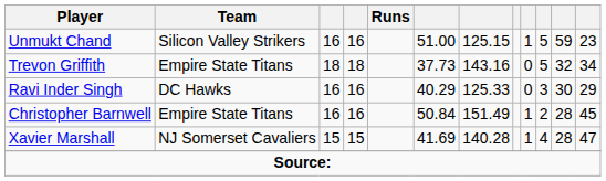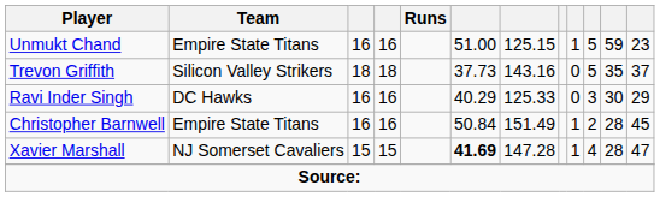 <table class="wikitable sortable"  style="text-align: center;">
 <tr>
 <th class="unsortable">Player</th>
 <th>Team</th>
 <th></th>
 <th></th>
 <th>Runs</th>
 <th></th>
 <th></th>
 <th></th>
 <th></th>
 <th></th>
 <th></th>
 <th></th>
 </tr>
 <tr>
 <td style="text-align:left"><a href='#'>Unmukt Chand</a></td>
-<td style="text-align:left">Silicon Valley Strikers</td>
+<td style="text-align:left">Empire State Titans</td>
 <td>16</td>
 <td>16</td>
 <td><strong></strong></td>
 <td>51.00</td>
 <td>125.15</td>
 <td></td>
 <td>1</td>
 <td>5</td>
 <td>59</td>
 <td>23</td>
 </tr>
 <tr>
 <td style="text-align:left"><a href='#'>Trevon Griffith</a></td>
-<td style="text-align:left">Empire State Titans</td>
+<td style="text-align:left">Silicon Valley Strikers</td>
 <td>18</td>
 <td>18</td>
 <td><strong></strong></td>
 <td>37.73</td>
 <td>143.16</td>
 <td></td>
 <td>0</td>
 <td>5</td>
-<td>32</td>
-<td>34</td>
+<td>35</td>
+<td>37</td>
 </tr>
 <tr>
 <td style="text-align:left"><a href='#'>Ravi Inder Singh</a></td>
 <td style="text-align:left">DC Hawks</td>
 <td>16</td>
 <td>16</td>
 <td><strong></strong></td>
 <td>40.29</td>
 <td>125.33</td>
 <td></td>
 <td>0</td>
 <td>3</td>
 <td>30</td>
 <td>29</td>
 </tr>
 <tr>
 <td style="text-align:left"><a href='#'>Christopher Barnwell</a></td>
 <td style="text-align:left">Empire State Titans</td>
 <td>16</td>
 <td>16</td>
 <td><strong></strong></td>
 <td>50.84</td>
 <td>151.49</td>
 <td></td>
 <td>1</td>
 <td>2</td>
 <td>28</td>
 <td>45</td>
 </tr>
 <tr>
 <td style="text-align:left"><a href='#'>Xavier Marshall</a></td>
 <td style="text-align:left">NJ Somerset Cavaliers</td>
 <td>15</td>
 <td>15</td>
 <td><strong></strong></td>
-<td>41.69</td>
-<td>140.28</td>
+<td><strong>41.69</strong></td>
+<td>147.28</td>
 <td></td>
 <td>1</td>
 <td>4</td>
 <td>28</td>
 <td>47</td>
 </tr>
 <tr>
 </tr>
 <tr class=sortbottom>
 <td colspan=15><strong>Source:</strong> </td>
 </tr>
 </table>
